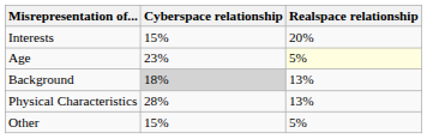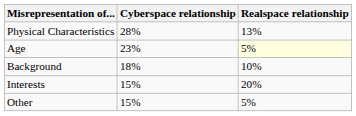 <table class="wikitable">
 <tr>
 <th>Misrepresentation of...</th>
 <th>Cyberspace relationship</th>
 <th>Realspace relationship</th>
 </tr>
 <tr>
-<td>Interests</td>
-<td>15%</td>
-<td>20%</td>
+<td>Physical Characteristics</td>
+<td>28%</td>
+<td>13%</td>
 </tr>
 <tr>
 <td>Age</td>
 <td>23%</td>
 <td style="background: lightyellow;">5%</td>
 </tr>
 <tr>
 <td>Background</td>
-<td style="background: lightgrey;">18%</td>
-<td>13%</td>
+<td>18%</td>
+<td>10%</td>
 </tr>
 <tr>
-<td>Physical Characteristics</td>
-<td>28%</td>
-<td>13%</td>
+<td>Interests</td>
+<td>15%</td>
+<td>20%</td>
 </tr>
 <tr>
 <td>Other</td>
 <td>15%</td>
 <td>5%</td>
 </tr>
 </table>
